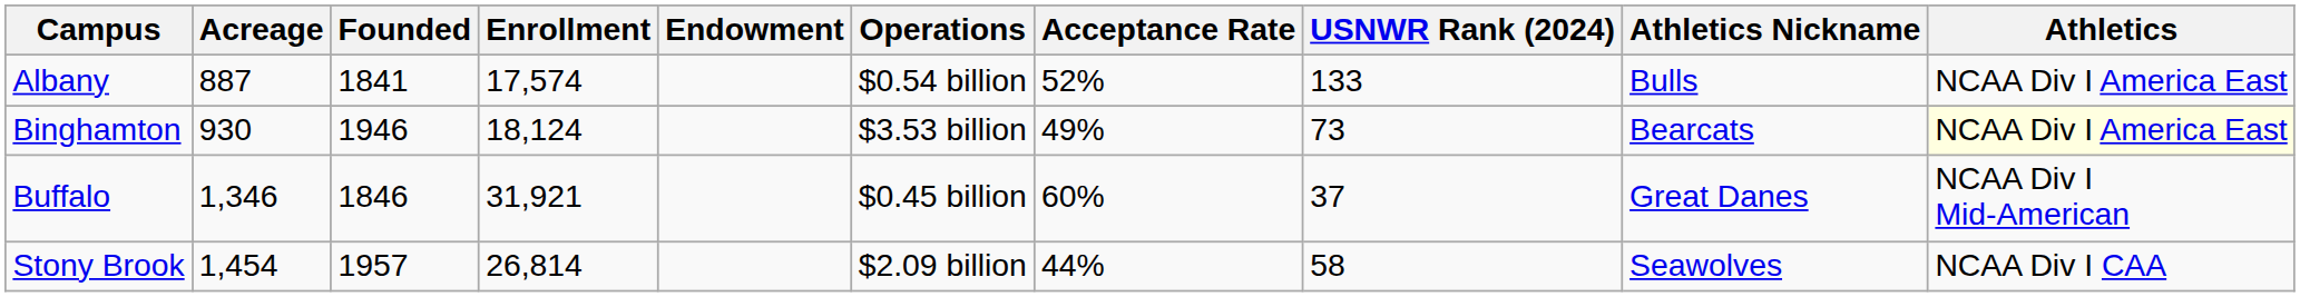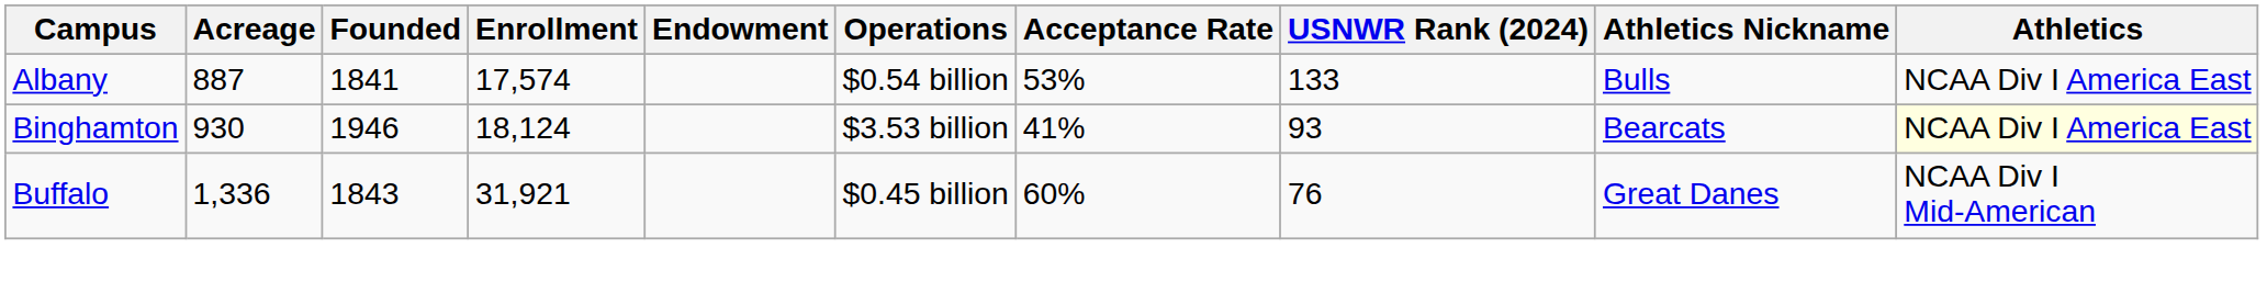 <table class="wikitable sortable">
 <tr>
 <th>Campus</th>
 <th>Acreage</th>
 <th>Founded</th>
 <th>Enrollment</th>
 <th>Endowment</th>
 <th>Operations</th>
 <th>Acceptance Rate</th>
 <th><a href='#'>USNWR</a> Rank (2024)</th>
 <th>Athletics Nickname</th>
 <th>Athletics</th>
 </tr>
 <tr -->
 <td><a href='#'>Albany</a></td>
 <td>887</td>
 <td>1841</td>
 <td>17,574</td>
 <td></td>
 <td>$0.54 billion</td>
-<td>52%</td>
+<td>53%</td>
 <td>133</td>
 <td><a href='#'>Bulls</a></td>
 <td>NCAA Div I <a href='#'>America East</a></td>
 </tr>
 <tr -->
 <td><a href='#'>Binghamton</a></td>
 <td>930</td>
 <td>1946</td>
 <td>18,124</td>
 <td></td>
 <td>$3.53 billion</td>
-<td>49%</td>
-<td>73</td>
+<td>41%</td>
+<td>93</td>
 <td><a href='#'>Bearcats</a></td>
 <td style="background: lightyellow;">NCAA Div I <a href='#'>America East</a></td>
 </tr>
 <tr -->
 <td><a href='#'>Buffalo</a></td>
-<td>1,346</td>
-<td>1846</td>
+<td>1,336</td>
+<td>1843</td>
 <td>31,921</td>
 <td></td>
 <td>$0.45 billion</td>
 <td>60%</td>
-<td>37</td>
+<td>76</td>
 <td><a href='#'>Great Danes</a></td>
 <td>NCAA Div I<br><a href='#'>Mid-American</a></td>
 </tr>
-<tr -->
-<td><a href='#'>Stony Brook</a></td>
-<td>1,454</td>
-<td>1957</td>
-<td>26,814</td>
-<td></td>
-<td>$2.09 billion</td>
-<td>44%</td>
-<td>58</td>
-<td><a href='#'>Seawolves</a></td>
-<td>NCAA Div I <a href='#'>CAA</a></td>
-</tr>
 </table>
